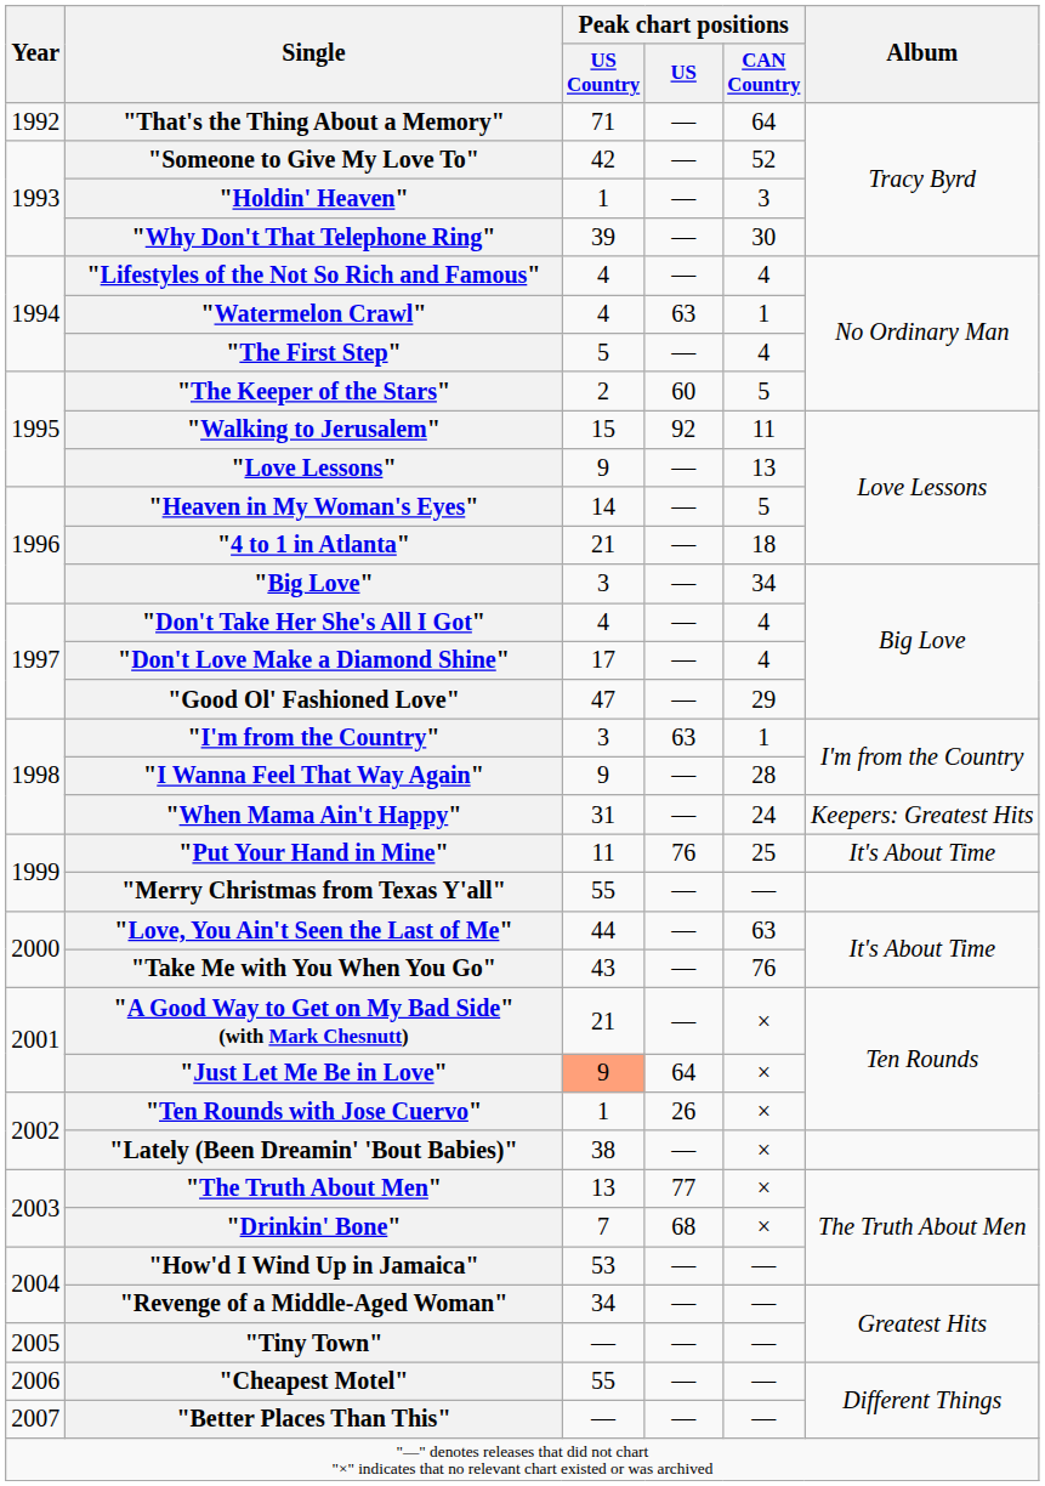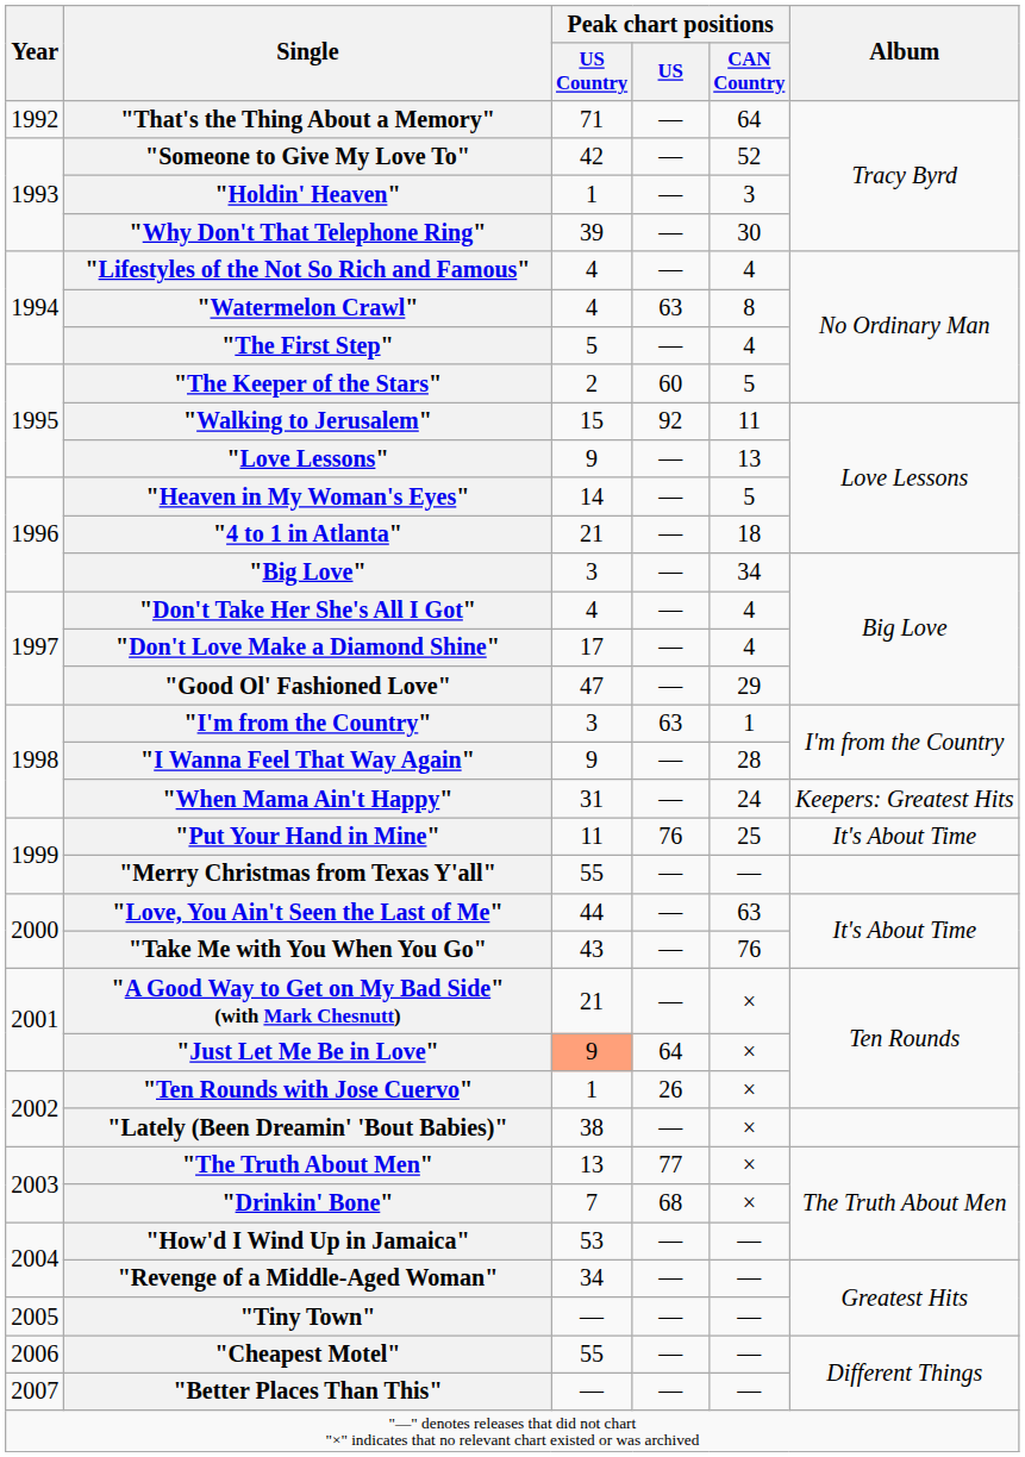 <table class="wikitable plainrowheaders" style="text-align:center;">
 <tr>
 <th rowspan="2">Year</th>
 <th rowspan="2" style="width:20em;">Single</th>
 <th colspan="3">Peak chart positions</th>
 <th rowspan="2">Album</th>
 </tr>
 <tr style="font-size:smaller;">
 <th width="45"><a href='#'>US Country</a><br></th>
 <th width="45"><a href='#'>US</a><br></th>
 <th width="45"><a href='#'>CAN Country</a><br></th>
 </tr>
 <tr>
 <td>1992</td>
 <th scope="row">"That's the Thing About a Memory"</th>
 <td>71</td>
 <td>—</td>
 <td>64</td>
 <td rowspan="4"><em>Tracy Byrd</em></td>
 </tr>
 <tr>
 <td rowspan="3">1993</td>
 <th scope="row">"Someone to Give My Love To"</th>
 <td>42</td>
 <td>—</td>
 <td>52</td>
 </tr>
 <tr>
 <th scope="row">"<a href='#'>Holdin' Heaven</a>"</th>
 <td>1</td>
 <td>—</td>
 <td>3</td>
 </tr>
 <tr>
 <th scope="row">"<a href='#'>Why Don't That Telephone Ring</a>"</th>
 <td>39</td>
 <td>—</td>
 <td>30</td>
 </tr>
 <tr>
 <td rowspan="3">1994</td>
 <th scope="row">"<a href='#'>Lifestyles of the Not So Rich and Famous</a>"</th>
 <td>4</td>
 <td>—</td>
 <td>4</td>
 <td rowspan="4"><em>No Ordinary Man</em></td>
 </tr>
 <tr>
 <th scope="row">"<a href='#'>Watermelon Crawl</a>"</th>
 <td>4</td>
 <td>63</td>
-<td>1</td>
+<td>8</td>
 </tr>
 <tr>
 <th scope="row">"<a href='#'>The First Step</a>"</th>
 <td>5</td>
 <td>—</td>
 <td>4</td>
 </tr>
 <tr>
 <td rowspan="3">1995</td>
 <th scope="row">"<a href='#'>The Keeper of the Stars</a>"</th>
 <td>2</td>
 <td>60</td>
 <td>5</td>
 </tr>
 <tr>
 <th scope="row">"<a href='#'>Walking to Jerusalem</a>"</th>
 <td>15</td>
 <td>92</td>
 <td>11</td>
 <td rowspan="4"><em>Love Lessons</em></td>
 </tr>
 <tr>
 <th scope="row">"<a href='#'>Love Lessons</a>"</th>
 <td>9</td>
 <td>—</td>
 <td>13</td>
 </tr>
 <tr>
 <td rowspan="3">1996</td>
 <th scope="row">"<a href='#'>Heaven in My Woman's Eyes</a>"</th>
 <td>14</td>
 <td>—</td>
 <td>5</td>
 </tr>
 <tr>
 <th scope="row">"<a href='#'>4 to 1 in Atlanta</a>"</th>
 <td>21</td>
 <td>—</td>
 <td>18</td>
 </tr>
 <tr>
 <th scope="row">"<a href='#'>Big Love</a>"</th>
 <td>3</td>
 <td>—</td>
 <td>34</td>
 <td rowspan="4"><em>Big Love</em></td>
 </tr>
 <tr>
 <td rowspan="3">1997</td>
 <th scope="row">"<a href='#'>Don't Take Her She's All I Got</a>"</th>
 <td>4</td>
 <td>—</td>
 <td>4</td>
 </tr>
 <tr>
 <th scope="row">"<a href='#'>Don't Love Make a Diamond Shine</a>"</th>
 <td>17</td>
 <td>—</td>
 <td>4</td>
 </tr>
 <tr>
 <th scope="row">"Good Ol' Fashioned Love"</th>
 <td>47</td>
 <td>—</td>
 <td>29</td>
 </tr>
 <tr>
 <td rowspan="3">1998</td>
 <th scope="row">"<a href='#'>I'm from the Country</a>"</th>
 <td>3</td>
 <td>63</td>
 <td>1</td>
 <td rowspan="2"><em>I'm from the Country</em></td>
 </tr>
 <tr>
 <th scope="row">"<a href='#'>I Wanna Feel That Way Again</a>"</th>
 <td>9</td>
 <td>—</td>
 <td>28</td>
 </tr>
 <tr>
 <th scope="row">"<a href='#'>When Mama Ain't Happy</a>"</th>
 <td>31</td>
 <td>—</td>
 <td>24</td>
 <td><em>Keepers: Greatest Hits</em></td>
 </tr>
 <tr>
 <td rowspan="2">1999</td>
 <th scope="row">"<a href='#'>Put Your Hand in Mine</a>"</th>
 <td>11</td>
 <td>76</td>
 <td>25</td>
 <td><em>It's About Time</em></td>
 </tr>
 <tr>
 <th scope="row">"Merry Christmas from Texas Y'all"</th>
 <td>55</td>
 <td>—</td>
 <td>—</td>
 <td></td>
 </tr>
 <tr>
 <td rowspan="2">2000</td>
 <th scope="row">"<a href='#'>Love, You Ain't Seen the Last of Me</a>"</th>
 <td>44</td>
 <td>—</td>
 <td>63</td>
 <td rowspan="2"><em>It's About Time</em></td>
 </tr>
 <tr>
 <th scope="row">"Take Me with You When You Go"</th>
 <td>43</td>
 <td>—</td>
 <td>76</td>
 </tr>
 <tr>
 <td rowspan="2">2001</td>
 <th scope="row">"<a href='#'>A Good Way to Get on My Bad Side</a>"<br><small>(with <a href='#'>Mark Chesnutt</a>)</small></th>
 <td>21</td>
 <td>—</td>
 <td>×</td>
 <td rowspan="3"><em>Ten Rounds</em></td>
 </tr>
 <tr>
 <th scope="row">"<a href='#'>Just Let Me Be in Love</a>"</th>
 <td style="background: lightsalmon;">9</td>
 <td>64</td>
 <td>×</td>
 </tr>
 <tr>
 <td rowspan="2">2002</td>
 <th scope="row">"<a href='#'>Ten Rounds with Jose Cuervo</a>"</th>
 <td>1</td>
 <td>26</td>
 <td>×</td>
 </tr>
 <tr>
 <th scope="row">"Lately (Been Dreamin' 'Bout Babies)"</th>
 <td>38</td>
 <td>—</td>
 <td>×</td>
 <td></td>
 </tr>
 <tr>
 <td rowspan="2">2003</td>
 <th scope="row">"<a href='#'>The Truth About Men</a>"<br></th>
 <td>13</td>
 <td>77</td>
 <td>×</td>
 <td rowspan="3"><em>The Truth About Men</em></td>
 </tr>
 <tr>
 <th scope="row">"<a href='#'>Drinkin' Bone</a>"</th>
 <td>7</td>
 <td>68</td>
 <td>×</td>
 </tr>
 <tr>
 <td rowspan="2">2004</td>
 <th scope="row">"How'd I Wind Up in Jamaica"</th>
 <td>53</td>
 <td>—</td>
 <td>—</td>
 </tr>
 <tr>
 <th scope="row">"Revenge of a Middle-Aged Woman"</th>
 <td>34</td>
 <td>—</td>
 <td>—</td>
 <td rowspan="2"><em>Greatest Hits</em></td>
 </tr>
 <tr>
 <td>2005</td>
 <th scope="row">"Tiny Town"</th>
 <td>—</td>
 <td>—</td>
 <td>—</td>
 </tr>
 <tr>
 <td>2006</td>
 <th scope="row">"Cheapest Motel"</th>
 <td>55</td>
 <td>—</td>
 <td>—</td>
 <td rowspan="2"><em>Different Things</em></td>
 </tr>
 <tr>
 <td>2007</td>
 <th scope="row">"Better Places Than This"</th>
 <td>—</td>
 <td>—</td>
 <td>—</td>
 </tr>
 <tr>
 <td colspan="6" style="font-size:8pt">"—" denotes releases that did not chart<br>"×" indicates that no relevant chart existed or was archived</td>
 </tr>
 </table>
